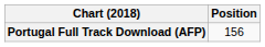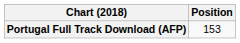 <table class="wikitable plainrowheaders" style="text-align:center">
 <tr>
 <th scope="col">Chart (2018)</th>
 <th scope="col">Position</th>
 </tr>
 <tr>
 <th scope="row">Portugal Full Track Download (AFP)</th>
-<td>156</td>
+<td>153</td>
 </tr>
 </table>
